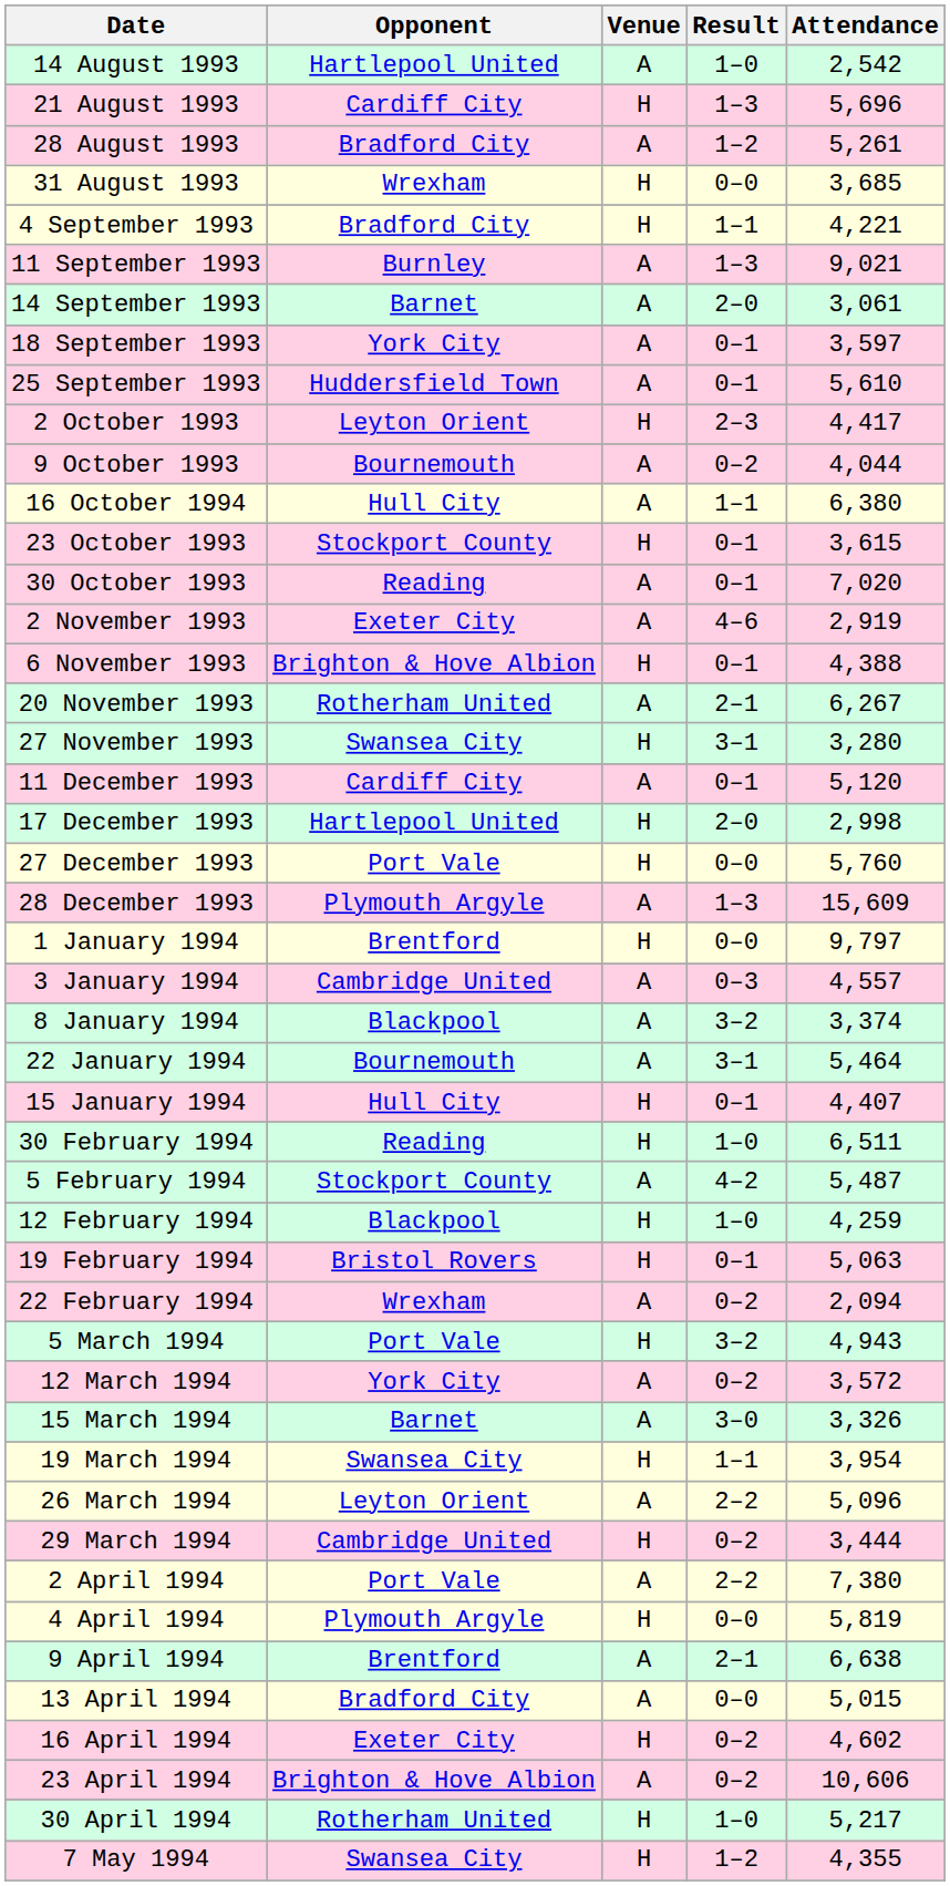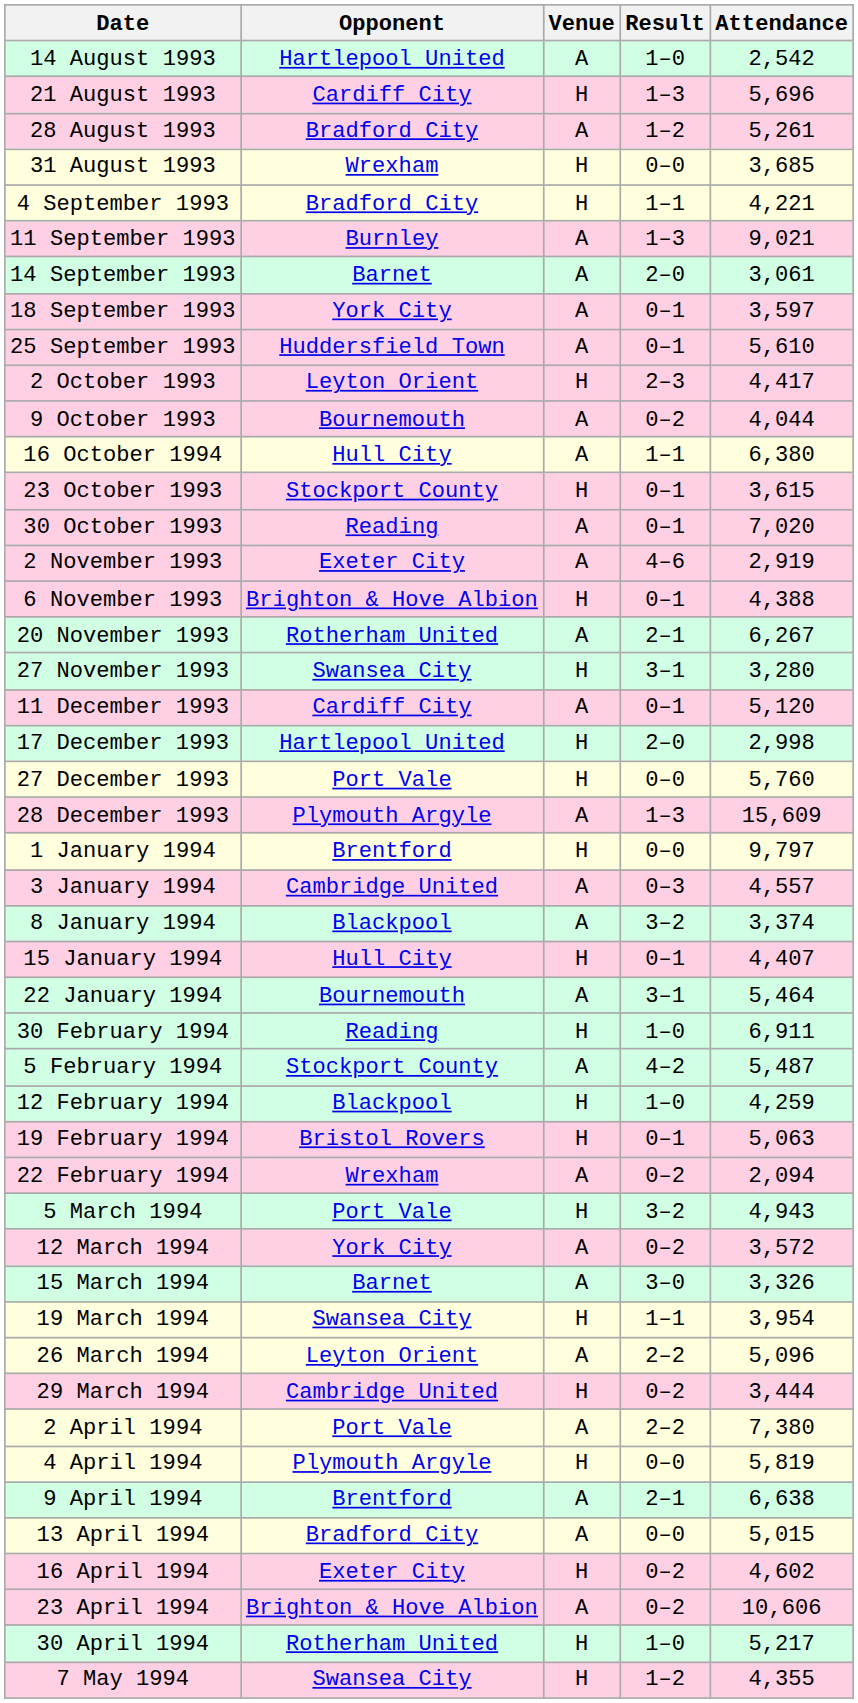 <table class="wikitable sortable" style="font-size:100%; text-align:center">
 <tr>
 <th>Date</th>
 <th>Opponent</th>
 <th>Venue</th>
 <th>Result</th>
 <th>Attendance</th>
 </tr>
 <tr style="background-color: #d0ffe3;">
 <td>14 August 1993</td>
 <td><a href='#'>Hartlepool United</a></td>
 <td>A</td>
 <td>1–0</td>
 <td>2,542</td>
 </tr>
 <tr style="background-color: #ffd0e3;">
 <td>21 August 1993</td>
 <td><a href='#'>Cardiff City</a></td>
 <td>H</td>
 <td>1–3</td>
 <td>5,696</td>
 </tr>
 <tr style="background-color: #ffd0e3;">
 <td>28 August 1993</td>
 <td><a href='#'>Bradford City</a></td>
 <td>A</td>
 <td>1–2</td>
 <td>5,261</td>
 </tr>
 <tr style="background-color: #ffffdd;">
 <td>31 August 1993</td>
 <td><a href='#'>Wrexham</a></td>
 <td>H</td>
 <td>0–0</td>
 <td>3,685</td>
 </tr>
 <tr style="background-color: #ffffdd;">
 <td>4 September 1993</td>
 <td><a href='#'>Bradford City</a></td>
 <td>H</td>
 <td>1–1</td>
 <td>4,221</td>
 </tr>
 <tr style="background-color: #ffd0e3;">
 <td>11 September 1993</td>
 <td><a href='#'>Burnley</a></td>
 <td>A</td>
 <td>1–3</td>
 <td>9,021</td>
 </tr>
 <tr style="background-color: #d0ffe3;">
 <td>14 September 1993</td>
 <td><a href='#'>Barnet</a></td>
 <td>A</td>
 <td>2–0</td>
 <td>3,061</td>
 </tr>
 <tr style="background-color: #ffd0e3;">
 <td>18 September 1993</td>
 <td><a href='#'>York City</a></td>
 <td>A</td>
 <td>0–1</td>
 <td>3,597</td>
 </tr>
 <tr style="background-color: #ffd0e3;">
 <td>25 September 1993</td>
 <td><a href='#'>Huddersfield Town</a></td>
 <td>A</td>
 <td>0–1</td>
 <td>5,610</td>
 </tr>
 <tr style="background-color: #ffd0e3;">
 <td>2 October 1993</td>
 <td><a href='#'>Leyton Orient</a></td>
 <td>H</td>
 <td>2–3</td>
 <td>4,417</td>
 </tr>
 <tr style="background-color: #ffd0e3;">
 <td>9 October 1993</td>
 <td><a href='#'>Bournemouth</a></td>
 <td>A</td>
 <td>0–2</td>
 <td>4,044</td>
 </tr>
 <tr style="background-color: #ffffdd;">
 <td>16 October 1994</td>
 <td><a href='#'>Hull City</a></td>
 <td>A</td>
 <td>1–1</td>
 <td>6,380</td>
 </tr>
 <tr style="background-color: #ffd0e3;">
 <td>23 October 1993</td>
 <td><a href='#'>Stockport County</a></td>
 <td>H</td>
 <td>0–1</td>
 <td>3,615</td>
 </tr>
 <tr style="background-color: #ffd0e3;">
 <td>30 October 1993</td>
 <td><a href='#'>Reading</a></td>
 <td>A</td>
 <td>0–1</td>
 <td>7,020</td>
 </tr>
 <tr style="background-color: #ffd0e3;">
 <td>2 November 1993</td>
 <td><a href='#'>Exeter City</a></td>
 <td>A</td>
 <td>4–6</td>
 <td>2,919</td>
 </tr>
 <tr style="background-color: #ffd0e3;">
 <td>6 November 1993</td>
 <td><a href='#'>Brighton & Hove Albion</a></td>
 <td>H</td>
 <td>0–1</td>
 <td>4,388</td>
 </tr>
 <tr style="background-color: #d0ffe3;">
 <td>20 November 1993</td>
 <td><a href='#'>Rotherham United</a></td>
 <td>A</td>
 <td>2–1</td>
 <td>6,267</td>
 </tr>
 <tr style="background-color: #d0ffe3;">
 <td>27 November 1993</td>
 <td><a href='#'>Swansea City</a></td>
 <td>H</td>
 <td>3–1</td>
 <td>3,280</td>
 </tr>
 <tr style="background-color: #ffd0e3;">
 <td>11 December 1993</td>
 <td><a href='#'>Cardiff City</a></td>
 <td>A</td>
 <td>0–1</td>
 <td>5,120</td>
 </tr>
 <tr style="background-color: #d0ffe3;">
 <td>17 December 1993</td>
 <td><a href='#'>Hartlepool United</a></td>
 <td>H</td>
 <td>2–0</td>
 <td>2,998</td>
 </tr>
 <tr style="background-color: #ffffdd;">
 <td>27 December 1993</td>
 <td><a href='#'>Port Vale</a></td>
 <td>H</td>
 <td>0–0</td>
 <td>5,760</td>
 </tr>
 <tr style="background-color: #ffd0e3;">
 <td>28 December 1993</td>
 <td><a href='#'>Plymouth Argyle</a></td>
 <td>A</td>
 <td>1–3</td>
 <td>15,609</td>
 </tr>
 <tr style="background-color: #ffffdd;">
 <td>1 January 1994</td>
 <td><a href='#'>Brentford</a></td>
 <td>H</td>
 <td>0–0</td>
 <td>9,797</td>
 </tr>
 <tr style="background-color: #ffd0e3;">
 <td>3 January 1994</td>
 <td><a href='#'>Cambridge United</a></td>
 <td>A</td>
 <td>0–3</td>
 <td>4,557</td>
 </tr>
 <tr style="background-color: #d0ffe3;">
 <td>8 January 1994</td>
 <td><a href='#'>Blackpool</a></td>
 <td>A</td>
 <td>3–2</td>
 <td>3,374</td>
 </tr>
-<tr style="background-color: #d0ffe3;">
-<td>22 January 1994</td>
-<td><a href='#'>Bournemouth</a></td>
-<td>A</td>
-<td>3–1</td>
-<td>5,464</td>
-</tr>
 <tr style="background-color: #ffd0e3;">
 <td>15 January 1994</td>
 <td><a href='#'>Hull City</a></td>
 <td>H</td>
 <td>0–1</td>
 <td>4,407</td>
 </tr>
 <tr style="background-color: #d0ffe3;">
+<td>22 January 1994</td>
+<td><a href='#'>Bournemouth</a></td>
+<td>A</td>
+<td>3–1</td>
+<td>5,464</td>
+</tr>
+<tr style="background-color: #d0ffe3;">
 <td>30 February 1994</td>
 <td><a href='#'>Reading</a></td>
 <td>H</td>
 <td>1–0</td>
-<td>6,511</td>
+<td>6,911</td>
 </tr>
 <tr style="background-color: #d0ffe3;">
 <td>5 February 1994</td>
 <td><a href='#'>Stockport County</a></td>
 <td>A</td>
 <td>4–2</td>
 <td>5,487</td>
 </tr>
 <tr style="background-color: #d0ffe3;">
 <td>12 February 1994</td>
 <td><a href='#'>Blackpool</a></td>
 <td>H</td>
 <td>1–0</td>
 <td>4,259</td>
 </tr>
 <tr style="background-color: #ffd0e3;">
 <td>19 February 1994</td>
 <td><a href='#'>Bristol Rovers</a></td>
 <td>H</td>
 <td>0–1</td>
 <td>5,063</td>
 </tr>
 <tr style="background-color: #ffd0e3;">
 <td>22 February 1994</td>
 <td><a href='#'>Wrexham</a></td>
 <td>A</td>
 <td>0–2</td>
 <td>2,094</td>
 </tr>
 <tr style="background-color: #d0ffe3;">
 <td>5 March 1994</td>
 <td><a href='#'>Port Vale</a></td>
 <td>H</td>
 <td>3–2</td>
 <td>4,943</td>
 </tr>
 <tr style="background-color: #ffd0e3;">
 <td>12 March 1994</td>
 <td><a href='#'>York City</a></td>
 <td>A</td>
 <td>0–2</td>
 <td>3,572</td>
 </tr>
 <tr style="background-color: #d0ffe3;">
 <td>15 March 1994</td>
 <td><a href='#'>Barnet</a></td>
 <td>A</td>
 <td>3–0</td>
 <td>3,326</td>
 </tr>
 <tr style="background-color: #ffffdd;">
 <td>19 March 1994</td>
 <td><a href='#'>Swansea City</a></td>
 <td>H</td>
 <td>1–1</td>
 <td>3,954</td>
 </tr>
 <tr style="background-color: #ffffdd;">
 <td>26 March 1994</td>
 <td><a href='#'>Leyton Orient</a></td>
 <td>A</td>
 <td>2–2</td>
 <td>5,096</td>
 </tr>
 <tr style="background-color: #ffd0e3;">
 <td>29 March 1994</td>
 <td><a href='#'>Cambridge United</a></td>
 <td>H</td>
 <td>0–2</td>
 <td>3,444</td>
 </tr>
 <tr style="background-color: #ffffdd;">
 <td>2 April 1994</td>
 <td><a href='#'>Port Vale</a></td>
 <td>A</td>
 <td>2–2</td>
 <td>7,380</td>
 </tr>
 <tr style="background-color: #ffffdd;">
 <td>4 April 1994</td>
 <td><a href='#'>Plymouth Argyle</a></td>
 <td>H</td>
 <td>0–0</td>
 <td>5,819</td>
 </tr>
 <tr style="background-color: #d0ffe3;">
 <td>9 April 1994</td>
 <td><a href='#'>Brentford</a></td>
 <td>A</td>
 <td>2–1</td>
 <td>6,638</td>
 </tr>
 <tr style="background-color: #ffffdd;">
 <td>13 April 1994</td>
 <td><a href='#'>Bradford City</a></td>
 <td>A</td>
 <td>0–0</td>
 <td>5,015</td>
 </tr>
 <tr style="background-color: #ffd0e3;">
 <td>16 April 1994</td>
 <td><a href='#'>Exeter City</a></td>
 <td>H</td>
 <td>0–2</td>
 <td>4,602</td>
 </tr>
 <tr style="background-color: #ffd0e3;">
 <td>23 April 1994</td>
 <td><a href='#'>Brighton & Hove Albion</a></td>
 <td>A</td>
 <td>0–2</td>
 <td>10,606</td>
 </tr>
 <tr style="background-color: #d0ffe3;">
 <td>30 April 1994</td>
 <td><a href='#'>Rotherham United</a></td>
 <td>H</td>
 <td>1–0</td>
 <td>5,217</td>
 </tr>
 <tr style="background-color: #ffd0e3;">
 <td>7 May 1994</td>
 <td><a href='#'>Swansea City</a></td>
 <td>H</td>
 <td>1–2</td>
 <td>4,355</td>
 </tr>
 </table>
